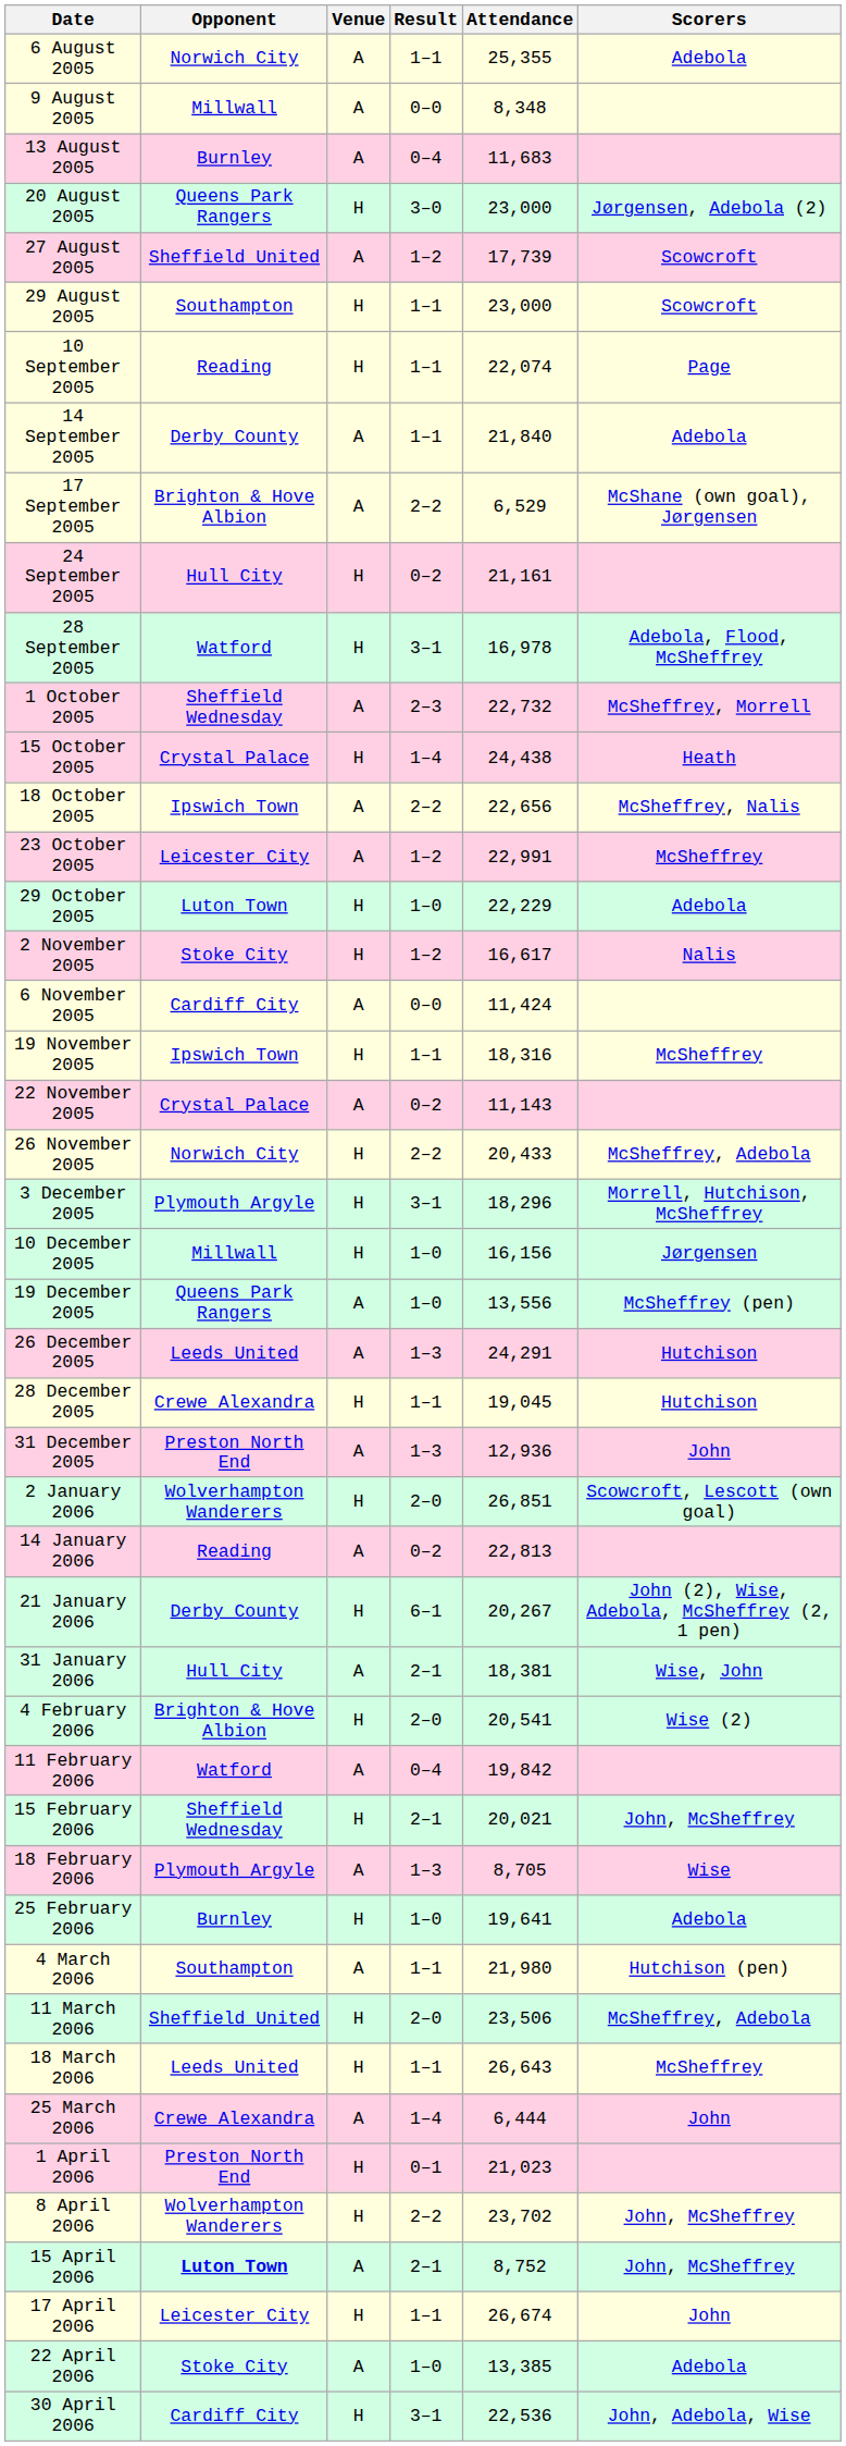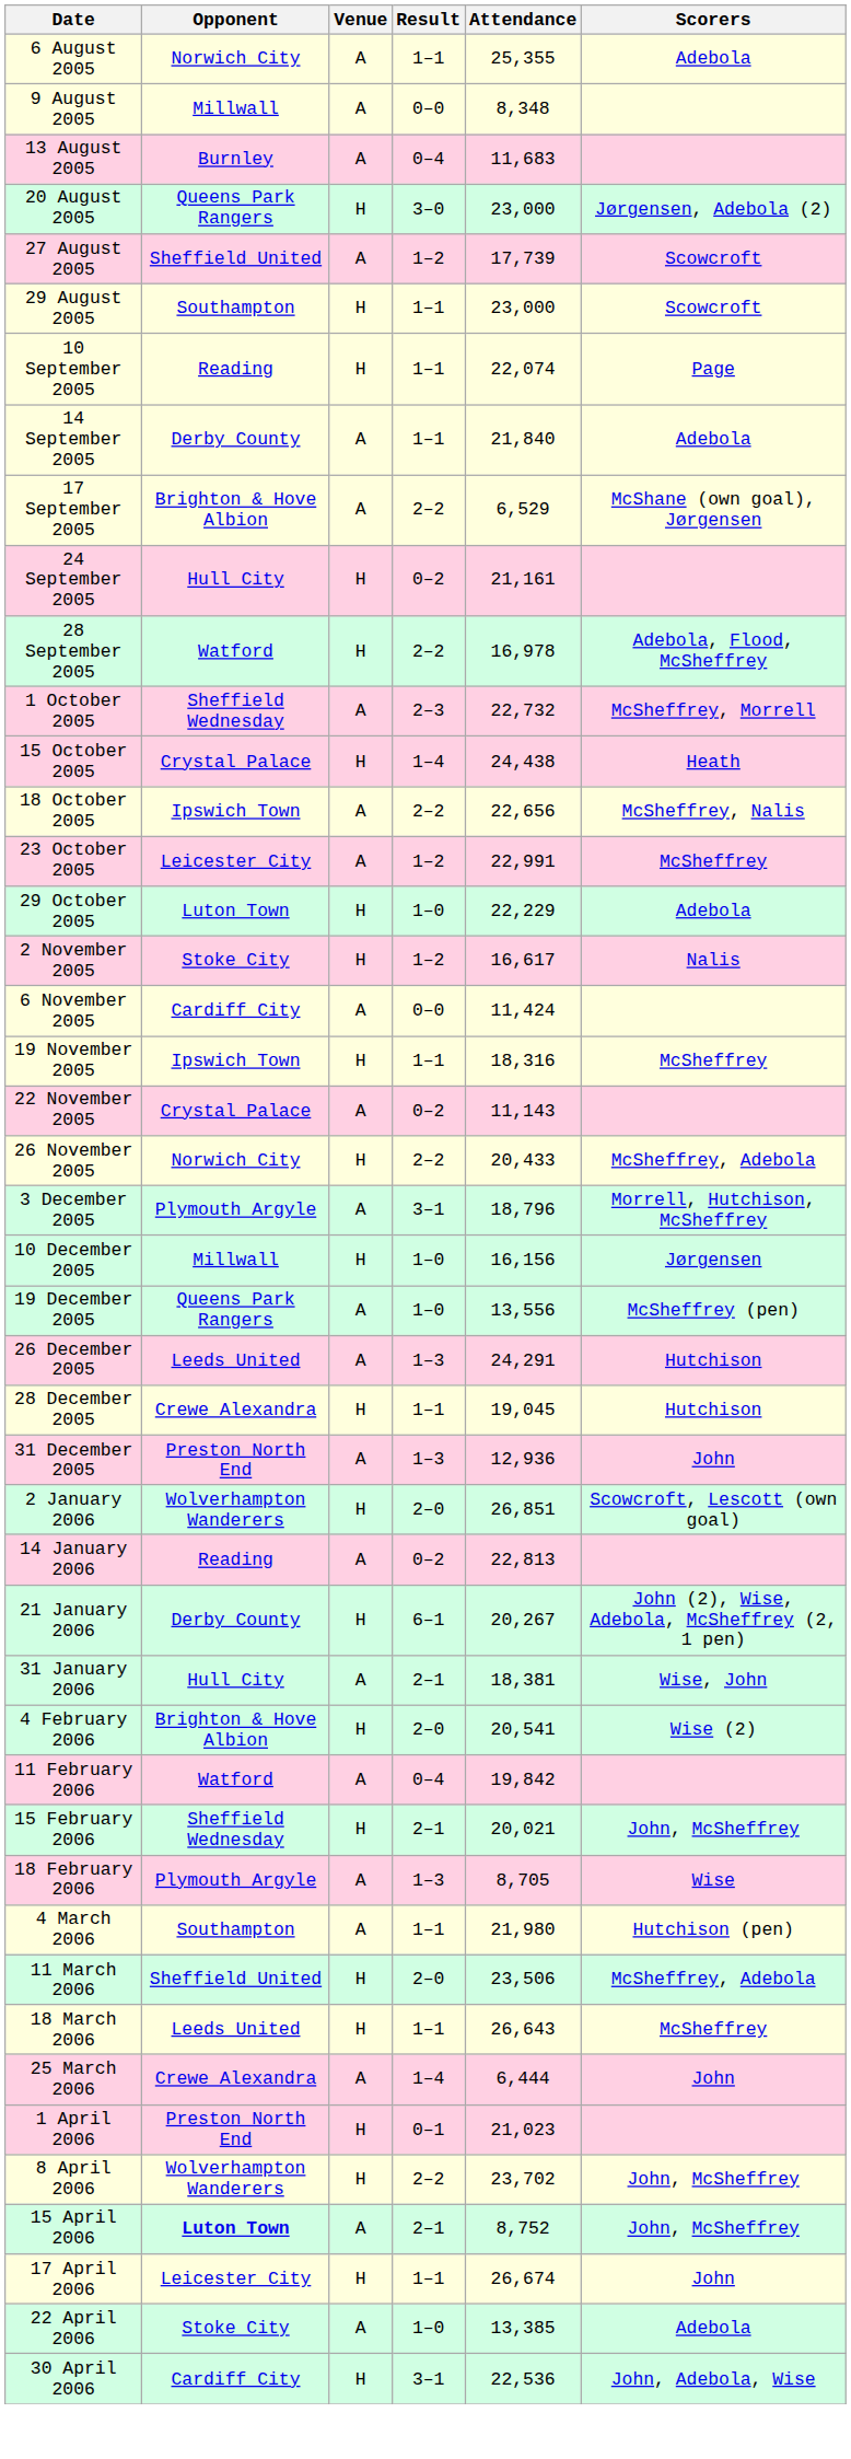 <table class="wikitable" style="text-align:center">
 <tr>
 <th>Date</th>
 <th>Opponent</th>
 <th>Venue</th>
 <th>Result</th>
 <th>Attendance</th>
 <th>Scorers</th>
 </tr>
 <tr style="background-color: #ffffdd;">
 <td>6 August 2005</td>
 <td><a href='#'>Norwich City</a></td>
 <td>A</td>
 <td>1–1</td>
 <td>25,355</td>
 <td><a href='#'>Adebola</a></td>
 </tr>
 <tr style="background-color: #ffffdd;">
 <td>9 August 2005</td>
 <td><a href='#'>Millwall</a></td>
 <td>A</td>
 <td>0–0</td>
 <td>8,348</td>
 <td></td>
 </tr>
 <tr style="background-color: #ffd0e3;">
 <td>13 August 2005</td>
 <td><a href='#'>Burnley</a></td>
 <td>A</td>
 <td>0–4</td>
 <td>11,683</td>
 <td></td>
 </tr>
 <tr style="background-color: #d0ffe3;">
 <td>20 August 2005</td>
 <td><a href='#'>Queens Park Rangers</a></td>
 <td>H</td>
 <td>3–0</td>
 <td>23,000</td>
 <td><a href='#'>Jørgensen</a>, <a href='#'>Adebola</a> (2)</td>
 </tr>
 <tr style="background-color: #ffd0e3;">
 <td>27 August 2005</td>
 <td><a href='#'>Sheffield United</a></td>
 <td>A</td>
 <td>1–2</td>
 <td>17,739</td>
 <td><a href='#'>Scowcroft</a></td>
 </tr>
 <tr style="background-color: #ffffdd;">
 <td>29 August 2005</td>
 <td><a href='#'>Southampton</a></td>
 <td>H</td>
 <td>1–1</td>
 <td>23,000</td>
 <td><a href='#'>Scowcroft</a></td>
 </tr>
 <tr style="background-color: #ffffdd;">
 <td>10 September 2005</td>
 <td><a href='#'>Reading</a></td>
 <td>H</td>
 <td>1–1</td>
 <td>22,074</td>
 <td><a href='#'>Page</a></td>
 </tr>
 <tr style="background-color: #ffffdd;">
 <td>14 September 2005</td>
 <td><a href='#'>Derby County</a></td>
 <td>A</td>
 <td>1–1</td>
 <td>21,840</td>
 <td><a href='#'>Adebola</a></td>
 </tr>
 <tr style="background-color: #ffffdd;">
 <td>17 September 2005</td>
 <td><a href='#'>Brighton & Hove Albion</a></td>
 <td>A</td>
 <td>2–2</td>
 <td>6,529</td>
 <td><a href='#'>McShane</a> (own goal), <a href='#'>Jørgensen</a></td>
 </tr>
 <tr style="background-color: #ffd0e3;">
 <td>24 September 2005</td>
 <td><a href='#'>Hull City</a></td>
 <td>H</td>
 <td>0–2</td>
 <td>21,161</td>
 <td></td>
 </tr>
 <tr style="background-color: #d0ffe3;">
 <td>28 September 2005</td>
 <td><a href='#'>Watford</a></td>
 <td>H</td>
-<td>3–1</td>
+<td>2–2</td>
 <td>16,978</td>
 <td><a href='#'>Adebola</a>, <a href='#'>Flood</a>, <a href='#'>McSheffrey</a></td>
 </tr>
 <tr style="background-color: #ffd0e3;">
 <td>1 October 2005</td>
 <td><a href='#'>Sheffield Wednesday</a></td>
 <td>A</td>
 <td>2–3</td>
 <td>22,732</td>
 <td><a href='#'>McSheffrey</a>, <a href='#'>Morrell</a></td>
 </tr>
 <tr style="background-color: #ffd0e3;">
 <td>15 October 2005</td>
 <td><a href='#'>Crystal Palace</a></td>
 <td>H</td>
 <td>1–4</td>
 <td>24,438</td>
 <td><a href='#'>Heath</a></td>
 </tr>
 <tr style="background-color: #ffffdd;">
 <td>18 October 2005</td>
 <td><a href='#'>Ipswich Town</a></td>
 <td>A</td>
 <td>2–2</td>
 <td>22,656</td>
 <td><a href='#'>McSheffrey</a>, <a href='#'>Nalis</a></td>
 </tr>
 <tr style="background-color: #ffd0e3;">
 <td>23 October 2005</td>
 <td><a href='#'>Leicester City</a></td>
 <td>A</td>
 <td>1–2</td>
 <td>22,991</td>
 <td><a href='#'>McSheffrey</a></td>
 </tr>
 <tr style="background-color: #d0ffe3;">
 <td>29 October 2005</td>
 <td><a href='#'>Luton Town</a></td>
 <td>H</td>
 <td>1–0</td>
 <td>22,229</td>
 <td><a href='#'>Adebola</a></td>
 </tr>
 <tr style="background-color: #ffd0e3;">
 <td>2 November 2005</td>
 <td><a href='#'>Stoke City</a></td>
 <td>H</td>
 <td>1–2</td>
 <td>16,617</td>
 <td><a href='#'>Nalis</a></td>
 </tr>
 <tr style="background-color: #ffffdd;">
 <td>6 November 2005</td>
 <td><a href='#'>Cardiff City</a></td>
 <td>A</td>
 <td>0–0</td>
 <td>11,424</td>
 <td></td>
 </tr>
 <tr style="background-color: #ffffdd;">
 <td>19 November 2005</td>
 <td><a href='#'>Ipswich Town</a></td>
 <td>H</td>
 <td>1–1</td>
 <td>18,316</td>
 <td><a href='#'>McSheffrey</a></td>
 </tr>
 <tr style="background-color: #ffd0e3;">
 <td>22 November 2005</td>
 <td><a href='#'>Crystal Palace</a></td>
 <td>A</td>
 <td>0–2</td>
 <td>11,143</td>
 <td></td>
 </tr>
 <tr style="background-color: #ffffdd;">
 <td>26 November 2005</td>
 <td><a href='#'>Norwich City</a></td>
 <td>H</td>
 <td>2–2</td>
 <td>20,433</td>
 <td><a href='#'>McSheffrey</a>, <a href='#'>Adebola</a></td>
 </tr>
 <tr style="background-color: #d0ffe3;">
 <td>3 December 2005</td>
 <td><a href='#'>Plymouth Argyle</a></td>
-<td>H</td>
+<td>A</td>
 <td>3–1</td>
-<td>18,296</td>
+<td>18,796</td>
 <td><a href='#'>Morrell</a>, <a href='#'>Hutchison</a>, <a href='#'>McSheffrey</a></td>
 </tr>
 <tr style="background-color: #d0ffe3;">
 <td>10 December 2005</td>
 <td><a href='#'>Millwall</a></td>
 <td>H</td>
 <td>1–0</td>
 <td>16,156</td>
 <td><a href='#'>Jørgensen</a></td>
 </tr>
 <tr style="background-color: #d0ffe3;">
 <td>19 December 2005</td>
 <td><a href='#'>Queens Park Rangers</a></td>
 <td>A</td>
 <td>1–0</td>
 <td>13,556</td>
 <td><a href='#'>McSheffrey</a> (pen)</td>
 </tr>
 <tr style="background-color: #ffd0e3;">
 <td>26 December 2005</td>
 <td><a href='#'>Leeds United</a></td>
 <td>A</td>
 <td>1–3</td>
 <td>24,291</td>
 <td><a href='#'>Hutchison</a></td>
 </tr>
 <tr style="background-color: #ffffdd;">
 <td>28 December 2005</td>
 <td><a href='#'>Crewe Alexandra</a></td>
 <td>H</td>
 <td>1–1</td>
 <td>19,045</td>
 <td><a href='#'>Hutchison</a></td>
 </tr>
 <tr style="background-color: #ffd0e3;">
 <td>31 December 2005</td>
 <td><a href='#'>Preston North End</a></td>
 <td>A</td>
 <td>1–3</td>
 <td>12,936</td>
 <td><a href='#'>John</a></td>
 </tr>
 <tr style="background-color: #d0ffe3;">
 <td>2 January 2006</td>
 <td><a href='#'>Wolverhampton Wanderers</a></td>
 <td>H</td>
 <td>2–0</td>
 <td>26,851</td>
 <td><a href='#'>Scowcroft</a>, <a href='#'>Lescott</a> (own goal)</td>
 </tr>
 <tr style="background-color: #ffd0e3;">
 <td>14 January 2006</td>
 <td><a href='#'>Reading</a></td>
 <td>A</td>
 <td>0–2</td>
 <td>22,813</td>
 <td></td>
 </tr>
 <tr style="background-color: #d0ffe3;">
 <td>21 January 2006</td>
 <td><a href='#'>Derby County</a></td>
 <td>H</td>
 <td>6–1</td>
 <td>20,267</td>
 <td><a href='#'>John</a> (2), <a href='#'>Wise</a>, <a href='#'>Adebola</a>, <a href='#'>McSheffrey</a> (2, 1 pen)</td>
 </tr>
 <tr style="background-color: #d0ffe3;">
 <td>31 January 2006</td>
 <td><a href='#'>Hull City</a></td>
 <td>A</td>
 <td>2–1</td>
 <td>18,381</td>
 <td><a href='#'>Wise</a>, <a href='#'>John</a></td>
 </tr>
 <tr style="background-color: #d0ffe3;">
 <td>4 February 2006</td>
 <td><a href='#'>Brighton & Hove Albion</a></td>
 <td>H</td>
 <td>2–0</td>
 <td>20,541</td>
 <td><a href='#'>Wise</a> (2)</td>
 </tr>
 <tr style="background-color: #ffd0e3;">
 <td>11 February 2006</td>
 <td><a href='#'>Watford</a></td>
 <td>A</td>
 <td>0–4</td>
 <td>19,842</td>
 <td></td>
 </tr>
 <tr style="background-color: #d0ffe3;">
 <td>15 February 2006</td>
 <td><a href='#'>Sheffield Wednesday</a></td>
 <td>H</td>
 <td>2–1</td>
 <td>20,021</td>
 <td><a href='#'>John</a>, <a href='#'>McSheffrey</a></td>
 </tr>
 <tr style="background-color: #ffd0e3;">
 <td>18 February 2006</td>
 <td><a href='#'>Plymouth Argyle</a></td>
 <td>A</td>
 <td>1–3</td>
 <td>8,705</td>
 <td><a href='#'>Wise</a></td>
 </tr>
-<tr style="background-color: #d0ffe3;">
-<td>25 February 2006</td>
-<td><a href='#'>Burnley</a></td>
-<td>H</td>
-<td>1–0</td>
-<td>19,641</td>
-<td><a href='#'>Adebola</a></td>
-</tr>
 <tr style="background-color: #ffffdd;">
 <td>4 March 2006</td>
 <td><a href='#'>Southampton</a></td>
 <td>A</td>
 <td>1–1</td>
 <td>21,980</td>
 <td><a href='#'>Hutchison</a> (pen)</td>
 </tr>
 <tr style="background-color: #d0ffe3;">
 <td>11 March 2006</td>
 <td><a href='#'>Sheffield United</a></td>
 <td>H</td>
 <td>2–0</td>
 <td>23,506</td>
 <td><a href='#'>McSheffrey</a>, <a href='#'>Adebola</a></td>
 </tr>
 <tr style="background-color: #ffffdd;">
 <td>18 March 2006</td>
 <td><a href='#'>Leeds United</a></td>
 <td>H</td>
 <td>1–1</td>
 <td>26,643</td>
 <td><a href='#'>McSheffrey</a></td>
 </tr>
 <tr style="background-color: #ffd0e3;">
 <td>25 March 2006</td>
 <td><a href='#'>Crewe Alexandra</a></td>
 <td>A</td>
 <td>1–4</td>
 <td>6,444</td>
 <td><a href='#'>John</a></td>
 </tr>
 <tr style="background-color: #ffd0e3;">
 <td>1 April 2006</td>
 <td><a href='#'>Preston North End</a></td>
 <td>H</td>
 <td>0–1</td>
 <td>21,023</td>
 <td></td>
 </tr>
 <tr style="background-color: #ffffdd;">
 <td>8 April 2006</td>
 <td><a href='#'>Wolverhampton Wanderers</a></td>
 <td>H</td>
 <td>2–2</td>
 <td>23,702</td>
 <td><a href='#'>John</a>, <a href='#'>McSheffrey</a></td>
 </tr>
 <tr style="background-color: #d0ffe3;">
 <td>15 April 2006</td>
 <td><strong><a href='#'>Luton Town</a></strong></td>
 <td>A</td>
 <td>2–1</td>
 <td>8,752</td>
 <td><a href='#'>John</a>, <a href='#'>McSheffrey</a></td>
 </tr>
 <tr style="background-color: #ffffdd;">
 <td>17 April 2006</td>
 <td><a href='#'>Leicester City</a></td>
 <td>H</td>
 <td>1–1</td>
 <td>26,674</td>
 <td><a href='#'>John</a></td>
 </tr>
 <tr style="background-color: #d0ffe3;">
 <td>22 April 2006</td>
 <td><a href='#'>Stoke City</a></td>
 <td>A</td>
 <td>1–0</td>
 <td>13,385</td>
 <td><a href='#'>Adebola</a></td>
 </tr>
 <tr style="background-color: #d0ffe3;">
 <td>30 April 2006</td>
 <td><a href='#'>Cardiff City</a></td>
 <td>H</td>
 <td>3–1</td>
 <td>22,536</td>
 <td><a href='#'>John</a>, <a href='#'>Adebola</a>, <a href='#'>Wise</a></td>
 </tr>
 </table>
